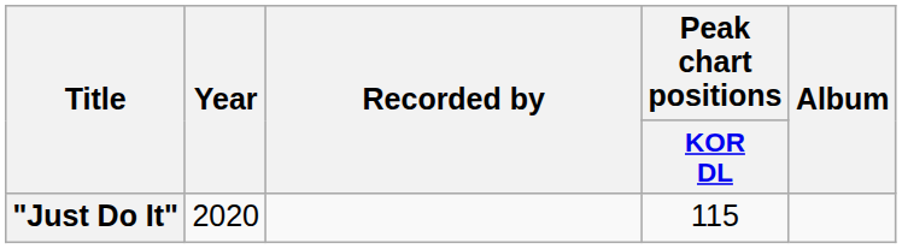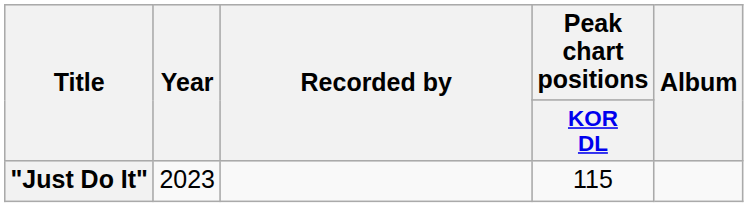 <table class="wikitable plainrowheaders" style="text-align:center">
 <tr>
 <th scope="col" rowspan="2">Title</th>
 <th scope="col" rowspan="2">Year</th>
 <th scope="col" rowspan="2" style="width:12em">Recorded by</th>
 <th scope="col">Peak chart positions</th>
 <th scope="col" rowspan="2">Album</th>
 </tr>
 <tr>
 <th scope="col" style="font-size:90%; width:3em"><a href='#'>KOR<br>DL</a><br></th>
 </tr>
 <tr>
 <th scope="row">"Just Do It"</th>
-<td>2020</td>
+<td>2023</td>
 <td style="text-align:left"></td>
 <td>115</td>
 <td></td>
 </tr>
 </table>
